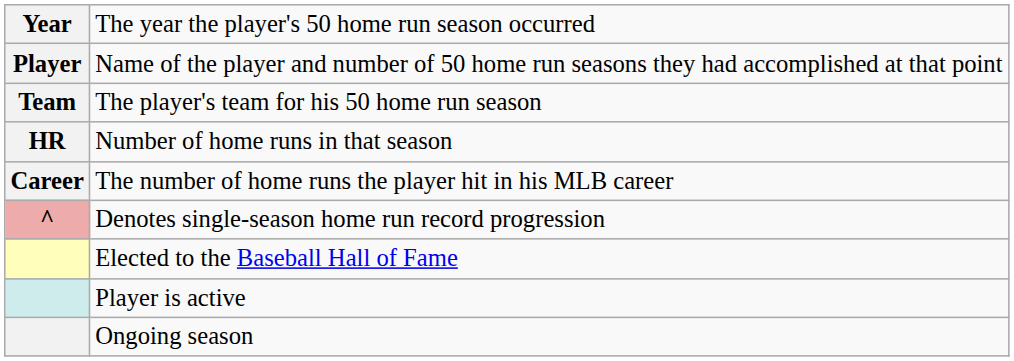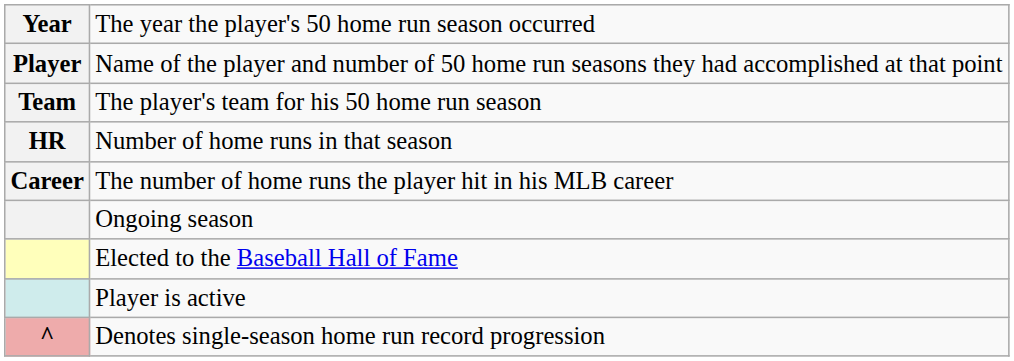 <table class="wikitable plainrowheaders">
 <tr>
 <th scope="row" style="text-align:center"><strong>Year</strong></th>
 <td>The year the player's 50 home run season occurred</td>
 </tr>
 <tr>
 <th scope="row" style="text-align:center"><strong>Player </strong></th>
 <td>Name of the player and number of 50 home run seasons they had accomplished at that point</td>
 </tr>
 <tr>
 <th scope="row" style="text-align:center"><strong>Team</strong></th>
 <td>The player's team for his 50 home run season</td>
 </tr>
 <tr>
 <th scope="row" style="text-align:center"><strong>HR</strong></th>
 <td>Number of home runs in that season</td>
 </tr>
 <tr>
 <th scope="row" style="text-align:center"><strong>Career</strong></th>
 <td>The number of home runs the player hit in his MLB career</td>
 </tr>
 <tr>
-<th scope="row" style="text-align:center; background-color:#eeabab;">^</th>
-<td>Denotes single-season home run record progression</td>
+<th scope="row" style="text-align:center"></th>
+<td>Ongoing season</td>
 </tr>
 <tr>
 <th scope="row" style="text-align:center; background-color: #ffffbb"></th>
 <td>Elected to the <a href='#'>Baseball Hall of Fame</a></td>
 </tr>
 <tr>
 <th scope="row" style="text-align:center; background:#cfecec;"></th>
 <td>Player is active</td>
 </tr>
 <tr>
-<th scope="row" style="text-align:center"></th>
-<td>Ongoing season</td>
+<th scope="row" style="text-align:center; background-color:#eeabab;">^</th>
+<td>Denotes single-season home run record progression</td>
 </tr>
 </table>
